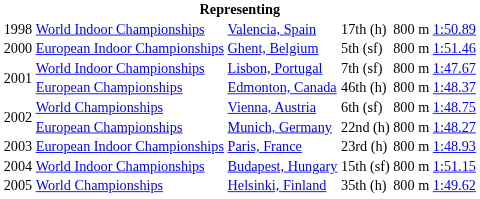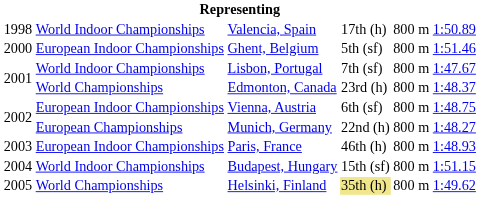 <table>
 <tr>
 <th colspan="6">Representing </th>
 </tr>
 <tr>
 <td>1998</td>
 <td><a href='#'>World Indoor Championships</a></td>
 <td><a href='#'>Valencia, Spain</a></td>
 <td>17th (h)</td>
 <td>800 m</td>
 <td><a href='#'>1:50.89</a></td>
 </tr>
 <tr>
 <td>2000</td>
 <td><a href='#'>European Indoor Championships</a></td>
 <td><a href='#'>Ghent, Belgium</a></td>
 <td>5th (sf)</td>
 <td>800 m</td>
 <td><a href='#'>1:51.46</a></td>
 </tr>
 <tr>
 <td rowspan=2>2001</td>
 <td><a href='#'>World Indoor Championships</a></td>
 <td><a href='#'>Lisbon, Portugal</a></td>
 <td>7th (sf)</td>
 <td>800 m</td>
 <td><a href='#'>1:47.67</a></td>
 </tr>
 <tr>
-<td><a href='#'>European Championships</a></td>
+<td><a href='#'>World Championships</a></td>
 <td><a href='#'>Edmonton, Canada</a></td>
-<td>46th (h)</td>
+<td>23rd (h)</td>
 <td>800 m</td>
 <td><a href='#'>1:48.37</a></td>
 </tr>
 <tr>
 <td rowspan=2>2002</td>
-<td><a href='#'>World Championships</a></td>
+<td><a href='#'>European Indoor Championships</a></td>
 <td><a href='#'>Vienna, Austria</a></td>
 <td>6th (sf)</td>
 <td>800 m</td>
 <td><a href='#'>1:48.75</a></td>
 </tr>
 <tr>
 <td><a href='#'>European Championships</a></td>
 <td><a href='#'>Munich, Germany</a></td>
 <td>22nd (h)</td>
 <td>800 m</td>
 <td><a href='#'>1:48.27</a></td>
 </tr>
 <tr>
 <td>2003</td>
 <td><a href='#'>European Indoor Championships</a></td>
 <td><a href='#'>Paris, France</a></td>
-<td>23rd (h)</td>
+<td>46th (h)</td>
 <td>800 m</td>
 <td><a href='#'>1:48.93</a></td>
 </tr>
 <tr>
 <td>2004</td>
 <td><a href='#'>World Indoor Championships</a></td>
 <td><a href='#'>Budapest, Hungary</a></td>
 <td>15th (sf)</td>
 <td>800 m</td>
 <td><a href='#'>1:51.15</a></td>
 </tr>
 <tr>
 <td>2005</td>
 <td><a href='#'>World Championships</a></td>
 <td><a href='#'>Helsinki, Finland</a></td>
-<td>35th (h)</td>
+<td style="background: khaki;">35th (h)</td>
 <td>800 m</td>
 <td><a href='#'>1:49.62</a></td>
 </tr>
 </table>
